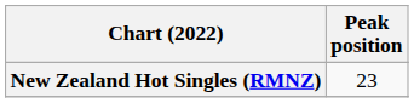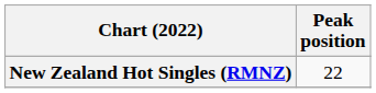 <table class="wikitable sortable plainrowheaders" style="text-align:center">
 <tr>
 <th scope="col">Chart (2022)</th>
 <th scope="col">Peak<br>position</th>
 </tr>
 <tr>
 </tr>
 <tr>
 <th scope="row">New Zealand Hot Singles (<a href='#'>RMNZ</a>)</th>
-<td>23</td>
+<td>22</td>
 </tr>
 <tr>
 </tr>
 <tr>
 </tr>
 <tr>
 </tr>
 <tr>
 </tr>
 <tr>
 </tr>
 </table>
